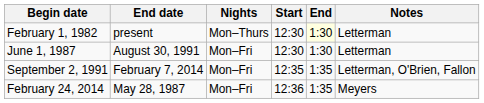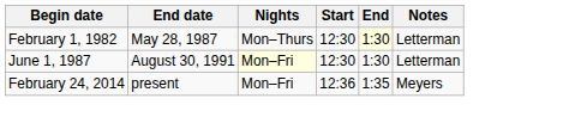 <table class="wikitable">
 <tr>
 <th>Begin date</th>
 <th>End date</th>
 <th>Nights</th>
 <th>Start</th>
 <th>End</th>
 <th>Notes</th>
 </tr>
 <tr>
 <td>February 1, 1982</td>
-<td>present</td>
+<td>May 28, 1987</td>
 <td>Mon–Thurs</td>
 <td>12:30</td>
 <td style="background: lightyellow;">1:30</td>
 <td>Letterman</td>
 </tr>
 <tr>
 <td>June 1, 1987</td>
 <td>August 30, 1991</td>
-<td>Mon–Fri</td>
+<td style="background: lightyellow;">Mon–Fri</td>
 <td>12:30</td>
 <td>1:30</td>
 <td>Letterman</td>
 </tr>
 <tr>
-<td>September 2, 1991</td>
-<td>February 7, 2014</td>
-<td>Mon–Fri</td>
-<td>12:35</td>
-<td>1:35</td>
-<td>Letterman, O'Brien, Fallon</td>
-</tr>
-<tr>
 <td>February 24, 2014</td>
-<td>May 28, 1987</td>
+<td>present</td>
 <td>Mon–Fri</td>
 <td>12:36</td>
 <td>1:35</td>
 <td>Meyers</td>
 </tr>
 </table>
